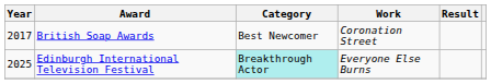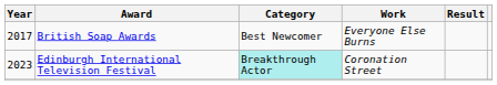 <table class="wikitable plainrowheaders">
 <tr>
 <th>Year</th>
 <th>Award</th>
 <th>Category</th>
 <th>Work</th>
 <th>Result</th>
 <th></th>
 </tr>
 <tr>
 <td>2017</td>
 <td><a href='#'>British Soap Awards</a></td>
 <td>Best Newcomer</td>
-<td><em>Coronation Street</em></td>
+<td><em>Everyone Else Burns</em></td>
 <td></td>
 <td></td>
 </tr>
 <tr>
-<td>2025</td>
+<td>2023</td>
 <td><a href='#'>Edinburgh International Television Festival</a></td>
 <td style="background: paleturquoise;">Breakthrough Actor</td>
-<td><em>Everyone Else Burns</em></td>
+<td><em>Coronation Street</em></td>
 <td></td>
 <td></td>
 </tr>
 <tr>
 </tr>
 </table>
